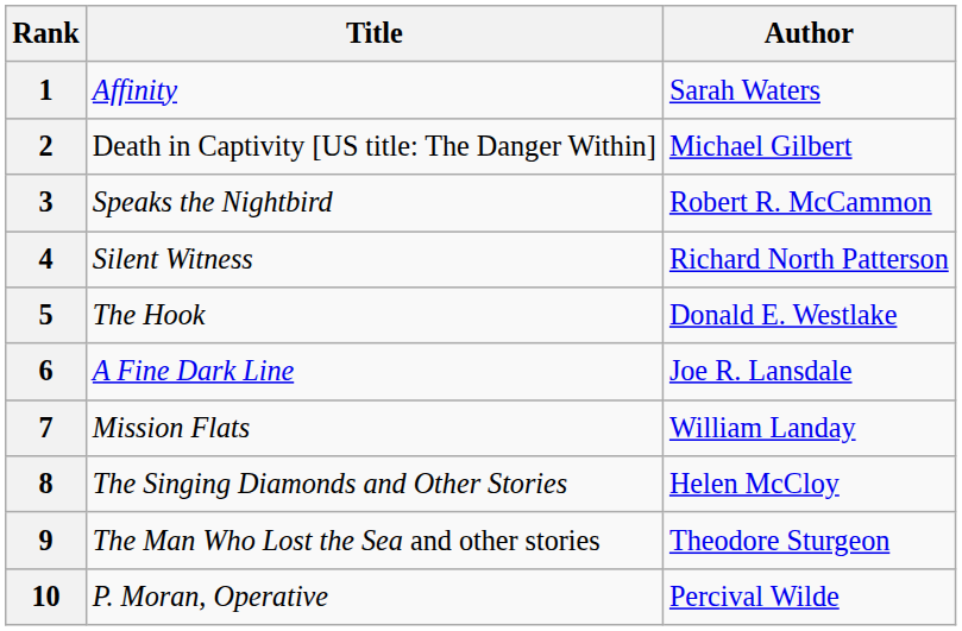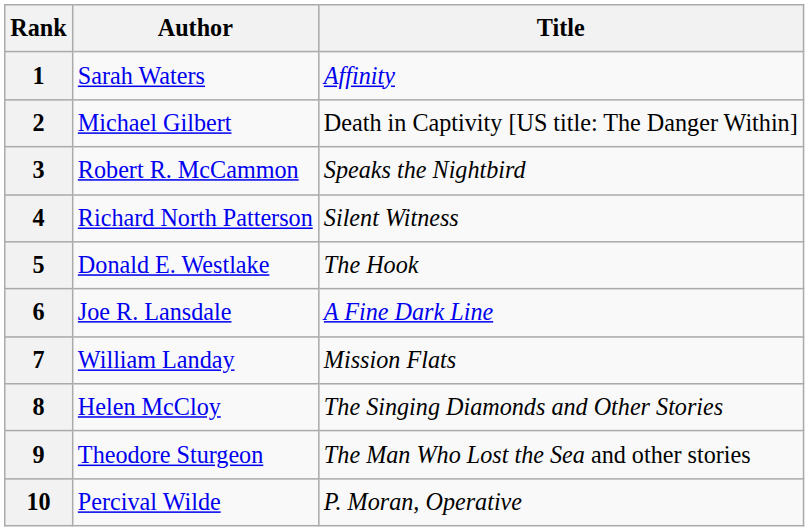 <table class="wikitable sortable" style="font-size:1.00em; line-height:1.5em;">
 <tr>
 <th>Rank</th>
+<th>Author</th>
 <th>Title</th>
-<th>Author</th>
 </tr>
 <tr>
 <th>1</th>
+<td><a href='#'>Sarah Waters</a></td>
 <td><em><a href='#'>Affinity</a></em></td>
-<td><a href='#'>Sarah Waters</a></td>
 </tr>
 <tr>
 <th>2</th>
+<td><a href='#'>Michael Gilbert</a></td>
 <td>Death in Captivity [US title: The Danger Within]</td>
-<td><a href='#'>Michael Gilbert</a></td>
 </tr>
 <tr>
 <th>3</th>
+<td><a href='#'>Robert R. McCammon</a></td>
 <td><em>Speaks the Nightbird</em></td>
-<td><a href='#'>Robert R. McCammon</a></td>
 </tr>
 <tr>
 <th>4</th>
+<td><a href='#'>Richard North Patterson</a></td>
 <td><em>Silent Witness</em></td>
-<td><a href='#'>Richard North Patterson</a></td>
 </tr>
 <tr>
 <th>5</th>
+<td><a href='#'>Donald E. Westlake</a></td>
 <td><em>The Hook</em></td>
-<td><a href='#'>Donald E. Westlake</a></td>
 </tr>
 <tr>
 <th>6</th>
+<td><a href='#'>Joe R. Lansdale</a></td>
 <td><em><a href='#'>A Fine Dark Line</a></em></td>
-<td><a href='#'>Joe R. Lansdale</a></td>
 </tr>
 <tr>
 <th>7</th>
+<td><a href='#'>William Landay</a></td>
 <td><em>Mission Flats</em></td>
-<td><a href='#'>William Landay</a></td>
 </tr>
 <tr>
 <th>8</th>
+<td><a href='#'>Helen McCloy</a></td>
 <td><em>The Singing Diamonds and Other Stories</em></td>
-<td><a href='#'>Helen McCloy</a></td>
 </tr>
 <tr>
 <th>9</th>
+<td><a href='#'>Theodore Sturgeon</a></td>
 <td><em>The Man Who Lost the Sea</em> and other stories</td>
-<td><a href='#'>Theodore Sturgeon</a></td>
 </tr>
 <tr>
 <th>10</th>
+<td><a href='#'>Percival Wilde</a></td>
 <td><em>P. Moran, Operative</em></td>
-<td><a href='#'>Percival Wilde</a></td>
 </tr>
 </table>
